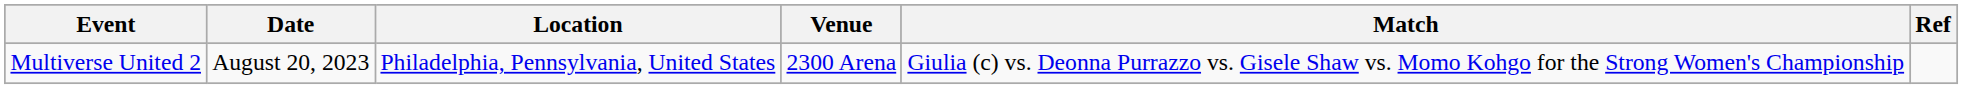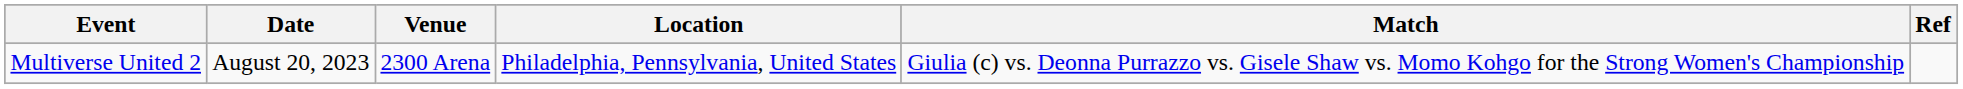 <table class="wikitable" style="font-size:85%;">
 <tr>
 <th>Event</th>
 <th>Date</th>
+<th>Venue</th>
 <th>Location</th>
-<th>Venue</th>
 <th>Match</th>
 <th>Ref</th>
 </tr>
 <tr>
 <td><a href='#'>Multiverse United 2</a></td>
 <td>August 20, 2023</td>
+<td><a href='#'>2300 Arena</a></td>
 <td><a href='#'>Philadelphia, Pennsylvania</a>, <a href='#'>United States</a></td>
-<td><a href='#'>2300 Arena</a></td>
 <td><a href='#'>Giulia</a> (c) vs. <a href='#'>Deonna Purrazzo</a> vs. <a href='#'>Gisele Shaw</a> vs. <a href='#'>Momo Kohgo</a> for the <a href='#'>Strong Women's Championship</a></td>
 <td></td>
 </tr>
 </table>
